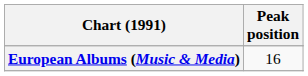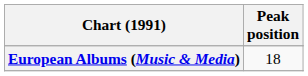 <table class="wikitable sortable plainrowheaders" style="text-align:center">
 <tr>
 <th scope="col">Chart (1991)</th>
 <th scope="col">Peak<br>position</th>
 </tr>
 <tr>
 </tr>
 <tr>
 </tr>
 <tr>
 <th scope="row"><a href='#'>European Albums</a> (<em><a href='#'>Music & Media</a></em>)</th>
-<td>16</td>
+<td>18</td>
 </tr>
 <tr>
 </tr>
 <tr>
 </tr>
 </table>
